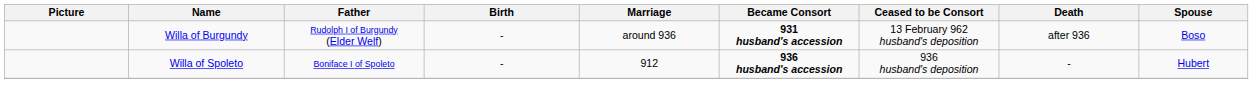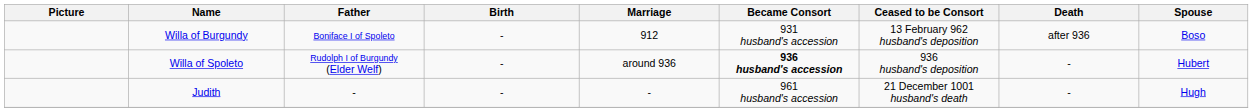 <table width=95% class="wikitable">
 <tr>
 <th width = "8%">Picture</th>
 <th width = "10%">Name</th>
 <th width = "9%">Father</th>
 <th width = "10%">Birth</th>
 <th width = "9%">Marriage</th>
 <th width = "9%">Became Consort</th>
 <th width = "9%">Ceased to be Consort</th>
 <th width = "9%">Death</th>
 <th width = "7%">Spouse</th>
 </tr>
 <tr>
 <td align=center></td>
 <td align=center><a href='#'>Willa of Burgundy</a></td>
-<td style="text-align:center;"><small><a href='#'>Rudolph I of Burgundy</a></small><br>(<a href='#'>Elder Welf</a>)</td>
+<td style="text-align:center;"><small><a href='#'>Boniface I of Spoleto</a></small></td>
 <td style="text-align:center;">-</td>
-<td style="text-align:center;">around 936</td>
-<td style="text-align:center;"><strong>931<br><em>husband's accession</em></strong></td>
+<td style="text-align:center;">912</td>
+<td style="text-align:center;">931<br><em>husband's accession</em></td>
 <td style="text-align:center;">13 February 962<br><em>husband's deposition</em></td>
 <td style="text-align:center;">after 936</td>
 <td style="text-align:center;"><a href='#'>Boso</a></td>
 </tr>
 <tr>
 <td align=center></td>
 <td align=center><a href='#'>Willa of Spoleto</a></td>
-<td style="text-align:center;"><small><a href='#'>Boniface I of Spoleto</a></small></td>
+<td style="text-align:center;"><small><a href='#'>Rudolph I of Burgundy</a></small><br>(<a href='#'>Elder Welf</a>)</td>
 <td style="text-align:center;">-</td>
-<td style="text-align:center;">912</td>
+<td style="text-align:center;">around 936</td>
 <td style="text-align:center;"><strong>936<br><em>husband's accession</em></strong></td>
 <td style="text-align:center;">936<br><em>husband's deposition</em></td>
 <td style="text-align:center;">-</td>
 <td style="text-align:center;"><a href='#'>Hubert</a></td>
 </tr>
 <tr>
+<td align=center></td>
+<td align=center><a href='#'>Judith</a></td>
+<td style="text-align:center;">-</td>
+<td style="text-align:center;">-</td>
+<td style="text-align:center;">-</td>
+<td style="text-align:center;">961<br><em>husband's accession</em></td>
+<td style="text-align:center;">21 December 1001<br><em>husband's death</em></td>
+<td style="text-align:center;">-</td>
+<td style="text-align:center;"><a href='#'>Hugh</a></td>
+</tr>
+<tr>
 </tr>
 </table>
